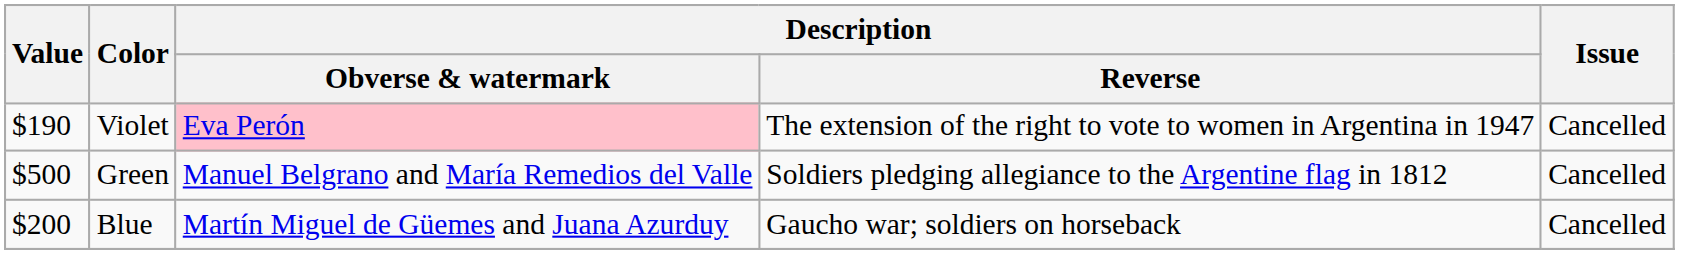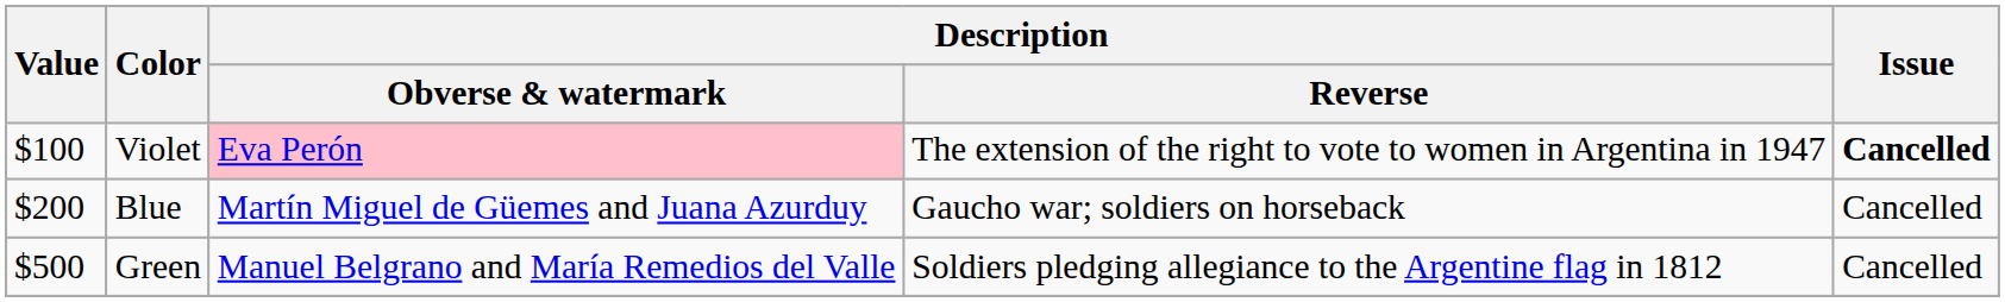 <table class="wikitable" style="font-size: 90%">
 <tr>
 <th rowspan="2">Value</th>
 <th rowspan="2">Color</th>
 <th colspan="2">Description</th>
 <th rowspan="2">Issue</th>
 </tr>
 <tr>
 <th>Obverse & watermark</th>
 <th>Reverse</th>
 </tr>
 <tr>
-<td>$190</td>
+<td>$100</td>
 <td>Violet</td>
 <td style="background: pink;"><a href='#'>Eva Perón</a></td>
 <td>The extension of the right to vote to women in Argentina in 1947</td>
+<td><strong>Cancelled</strong></td>
+</tr>
+<tr>
+<td>$200</td>
+<td>Blue</td>
+<td><a href='#'>Martín Miguel de Güemes</a> and <a href='#'>Juana Azurduy</a></td>
+<td>Gaucho war; soldiers on horseback</td>
 <td>Cancelled</td>
 </tr>
 <tr>
 <td>$500</td>
 <td>Green</td>
 <td><a href='#'>Manuel Belgrano</a> and <a href='#'>María Remedios del Valle</a></td>
 <td>Soldiers pledging allegiance to the <a href='#'>Argentine flag</a> in 1812</td>
 <td>Cancelled</td>
 </tr>
 <tr>
-<td>$200</td>
-<td>Blue</td>
-<td><a href='#'>Martín Miguel de Güemes</a> and <a href='#'>Juana Azurduy</a></td>
-<td>Gaucho war; soldiers on horseback</td>
-<td>Cancelled</td>
-</tr>
-<tr>
 </tr>
 </table>
